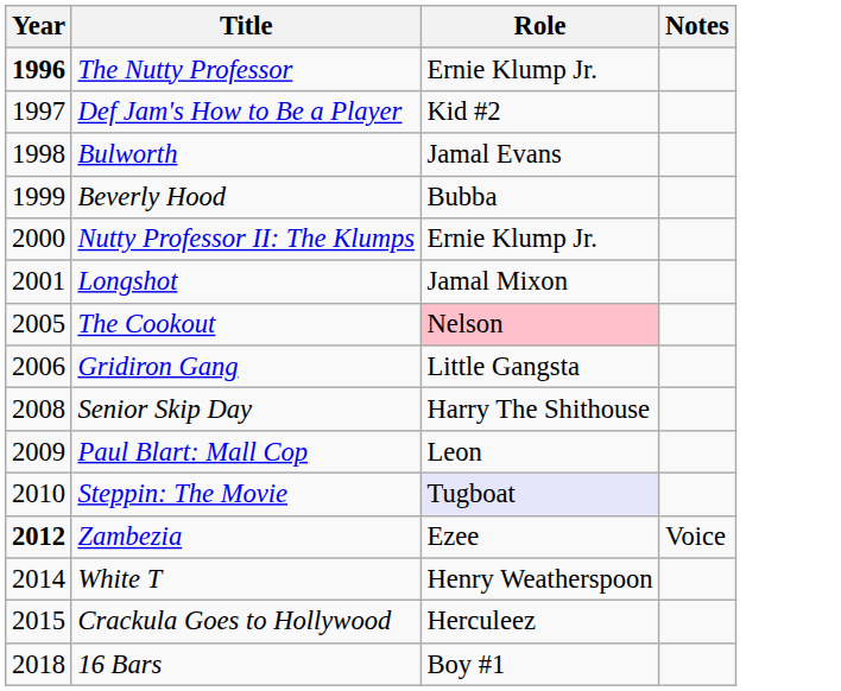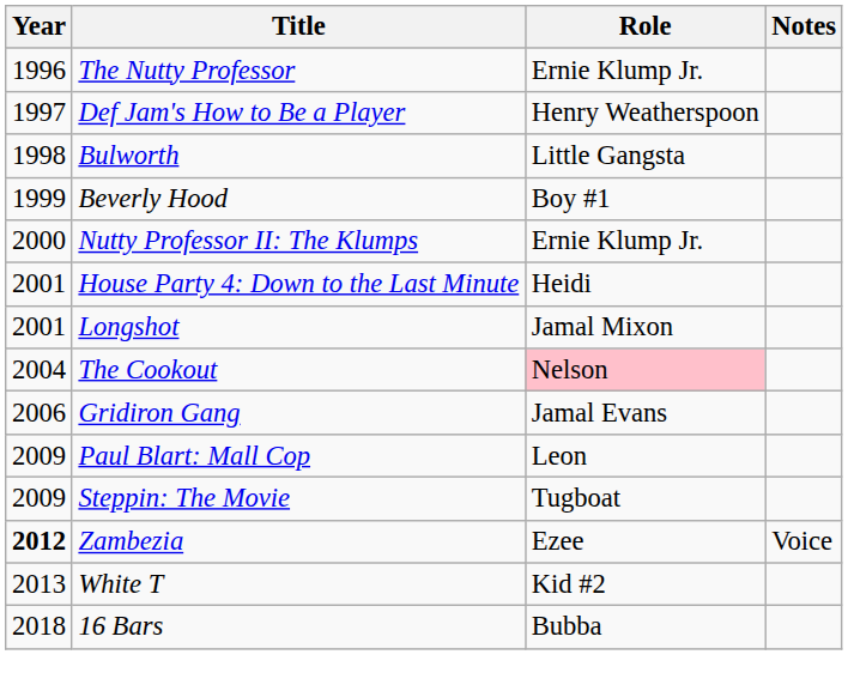 <table class="wikitable sortable">
 <tr>
 <th>Year</th>
 <th>Title</th>
 <th>Role</th>
 <th>Notes</th>
 </tr>
 <tr>
-<td><strong>1996</strong></td>
+<td>1996</td>
 <td><a href='#'><em>The Nutty Professor</em></a></td>
 <td>Ernie Klump Jr.</td>
 <td></td>
 </tr>
 <tr>
 <td>1997</td>
 <td><em><a href='#'>Def Jam's How to Be a Player</a></em></td>
-<td>Kid #2</td>
+<td>Henry Weatherspoon</td>
 <td></td>
 </tr>
 <tr>
 <td>1998</td>
 <td><em><a href='#'>Bulworth</a></em></td>
-<td>Jamal Evans</td>
+<td>Little Gangsta</td>
 <td></td>
 </tr>
 <tr>
 <td>1999</td>
 <td><em>Beverly Hood</em></td>
-<td>Bubba</td>
+<td>Boy #1</td>
 <td></td>
 </tr>
 <tr>
 <td>2000</td>
 <td><em><a href='#'>Nutty Professor II: The Klumps</a></em></td>
 <td>Ernie Klump Jr.</td>
 <td></td>
 </tr>
 <tr>
 <td>2001</td>
+<td><em><a href='#'>House Party 4: Down to the Last Minute</a></em></td>
+<td>Heidi</td>
+<td></td>
+</tr>
+<tr>
+<td>2001</td>
 <td><a href='#'><em>Longshot</em></a></td>
 <td>Jamal Mixon</td>
 <td></td>
 </tr>
 <tr>
-<td>2005</td>
+<td>2004</td>
 <td><em><a href='#'>The Cookout</a></em></td>
 <td style="background: pink;">Nelson</td>
 <td></td>
 </tr>
 <tr>
 <td>2006</td>
 <td><em><a href='#'>Gridiron Gang</a></em></td>
-<td>Little Gangsta</td>
-<td></td>
-</tr>
-<tr>
-<td>2008</td>
-<td><em>Senior Skip Day</em></td>
-<td>Harry The Shithouse</td>
+<td>Jamal Evans</td>
 <td></td>
 </tr>
 <tr>
 <td>2009</td>
 <td><em><a href='#'>Paul Blart: Mall Cop</a></em></td>
 <td>Leon</td>
 <td></td>
 </tr>
 <tr>
-<td>2010</td>
+<td>2009</td>
 <td><em><a href='#'>Steppin: The Movie</a></em></td>
-<td style="background: lavender;">Tugboat</td>
+<td>Tugboat</td>
 <td></td>
 </tr>
 <tr>
 <td><strong>2012</strong></td>
 <td><a href='#'><em>Zambezia</em></a></td>
 <td>Ezee</td>
 <td>Voice</td>
 </tr>
 <tr>
-<td>2014</td>
+<td>2013</td>
 <td><em>White T</em></td>
-<td>Henry Weatherspoon</td>
-<td></td>
-</tr>
-<tr>
-<td>2015</td>
-<td><em>Crackula Goes to Hollywood</em></td>
-<td>Herculeez</td>
+<td>Kid #2</td>
 <td></td>
 </tr>
 <tr>
 <td>2018</td>
 <td><em>16 Bars</em></td>
-<td>Boy #1</td>
+<td>Bubba</td>
 <td></td>
 </tr>
 </table>
